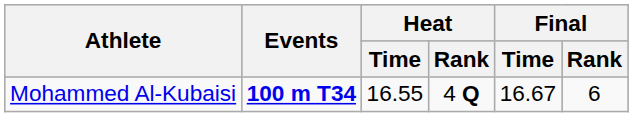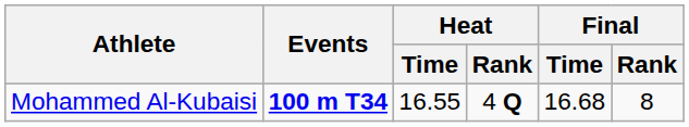 <table class=wikitable style="font-size:90%">
 <tr>
 <th rowspan="2">Athlete</th>
 <th rowspan="2">Events</th>
 <th colspan="2">Heat</th>
 <th colspan="2">Final</th>
 </tr>
 <tr>
 <th>Time</th>
 <th>Rank</th>
 <th>Time</th>
 <th>Rank</th>
 </tr>
 <tr align=center>
 <td align=left><a href='#'>Mohammed Al-Kubaisi</a></td>
 <td align=left><strong><a href='#'>100 m T34</a></strong></td>
 <td>16.55</td>
 <td>4 <strong>Q</strong></td>
-<td>16.67</td>
-<td>6</td>
+<td>16.68</td>
+<td>8</td>
 </tr>
 </table>
